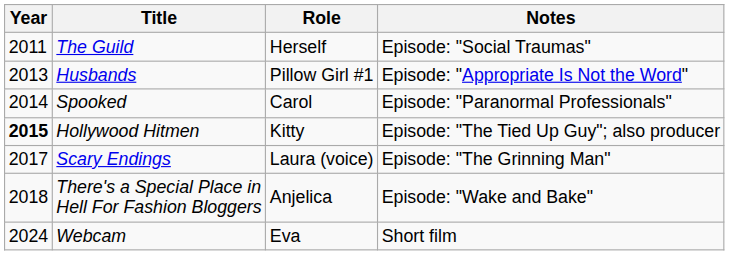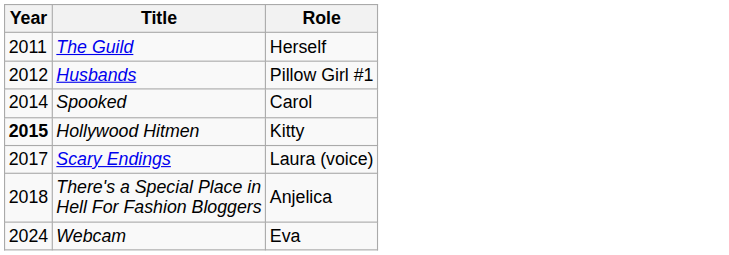 <table class="wikitable sortable">
 <tr>
 <th>Year</th>
 <th>Title</th>
 <th>Role</th>
-<th scope="col" class="unsortable">Notes</th>
 </tr>
 <tr>
 <td>2011</td>
 <td><a href='#'><em>The Guild</em></a></td>
 <td>Herself</td>
-<td>Episode: "Social Traumas"</td>
 </tr>
 <tr>
-<td>2013</td>
+<td>2012</td>
 <td><em><a href='#'>Husbands</a></em></td>
 <td>Pillow Girl #1</td>
-<td>Episode: "<a href='#'>Appropriate Is Not the Word</a>"</td>
 </tr>
 <tr>
 <td>2014</td>
 <td><em>Spooked</em></td>
 <td>Carol</td>
-<td>Episode: "Paranormal Professionals"</td>
 </tr>
 <tr>
 <td><strong>2015</strong></td>
 <td><em>Hollywood Hitmen</em></td>
 <td>Kitty</td>
-<td>Episode: "The Tied Up Guy"; also producer</td>
 </tr>
 <tr>
 <td>2017</td>
 <td><em><a href='#'>Scary Endings</a></em></td>
 <td>Laura (voice)</td>
-<td>Episode: "The Grinning Man"</td>
 </tr>
 <tr>
 <td>2018</td>
 <td><em>There's a Special Place in<br>Hell For Fashion Bloggers</em></td>
 <td>Anjelica</td>
-<td>Episode: "Wake and Bake"</td>
 </tr>
 <tr>
 <td>2024</td>
 <td><em>Webcam</em></td>
 <td>Eva</td>
-<td>Short film</td>
 </tr>
 </table>
